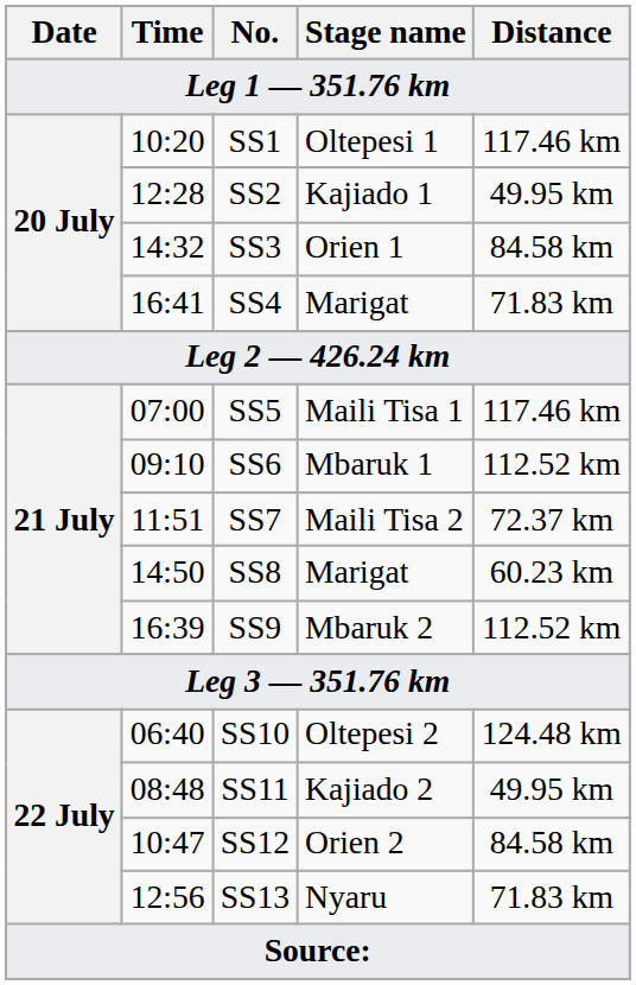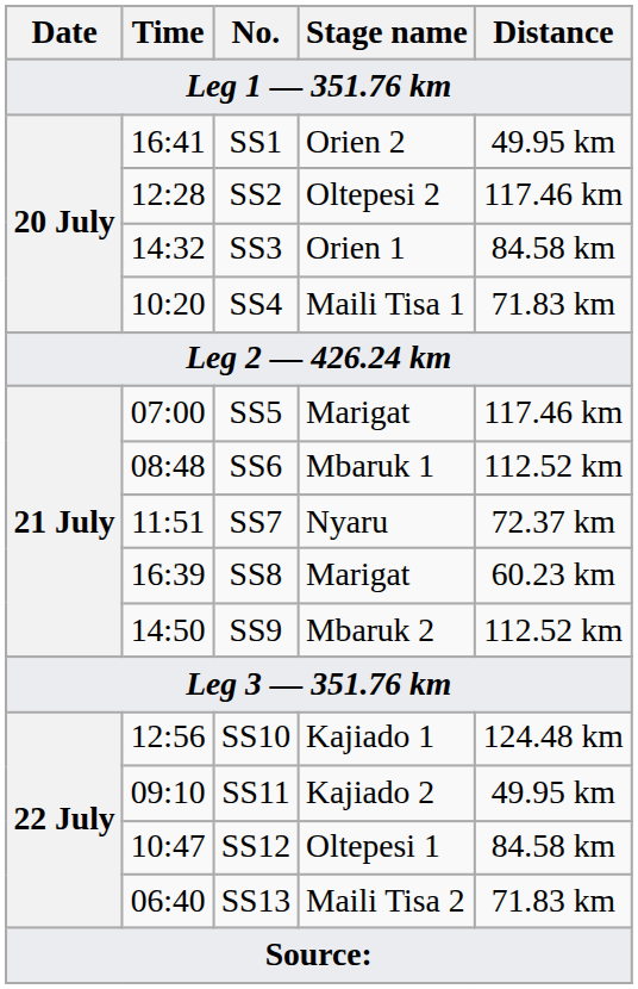 <table class="wikitable" style="font-size: 85%;">
 <tr>
 <th>Date</th>
 <th>Time</th>
 <th>No.</th>
 <th>Stage name</th>
 <th>Distance</th>
 </tr>
 <tr>
 <td style="background-color:#EAECF0; text-align:center" colspan="5"><strong><em>Leg 1 — 351.76 km</em></strong></td>
 </tr>
 <tr>
 <th rowspan="4">20 July</th>
-<td align="center">10:20</td>
+<td align="center">16:41</td>
 <td align="center">SS1</td>
-<td>Oltepesi 1</td>
-<td align="center">117.46 km</td>
+<td>Orien 2</td>
+<td align="center">49.95 km</td>
 </tr>
 <tr>
 <td align="center">12:28</td>
 <td align="center">SS2</td>
-<td>Kajiado 1</td>
-<td align="center">49.95 km</td>
+<td>Oltepesi 2</td>
+<td align="center">117.46 km</td>
 </tr>
 <tr>
 <td align="center">14:32</td>
 <td align="center">SS3</td>
 <td>Orien 1</td>
 <td align="center">84.58 km</td>
 </tr>
 <tr>
-<td align="center">16:41</td>
+<td align="center">10:20</td>
 <td align="center">SS4</td>
-<td>Marigat</td>
+<td>Maili Tisa 1</td>
 <td align="center">71.83 km</td>
 </tr>
 <tr>
 <td style="background-color:#EAECF0; text-align:center" colspan="5"><strong><em>Leg 2 — 426.24 km</em></strong></td>
 </tr>
 <tr>
 <th rowspan="5">21 July</th>
 <td align="center">07:00</td>
 <td align="center">SS5</td>
-<td>Maili Tisa 1</td>
+<td>Marigat</td>
 <td align="center">117.46 km</td>
 </tr>
 <tr>
-<td align="center">09:10</td>
+<td align="center">08:48</td>
 <td align="center">SS6</td>
 <td>Mbaruk 1</td>
 <td align="center">112.52 km</td>
 </tr>
 <tr>
 <td align="center">11:51</td>
 <td align="center">SS7</td>
-<td>Maili Tisa 2</td>
+<td>Nyaru</td>
 <td align="center">72.37 km</td>
 </tr>
 <tr>
-<td align="center">14:50</td>
+<td align="center">16:39</td>
 <td align="center">SS8</td>
 <td>Marigat</td>
 <td align="center">60.23 km</td>
 </tr>
 <tr>
-<td align="center">16:39</td>
+<td align="center">14:50</td>
 <td align="center">SS9</td>
 <td>Mbaruk 2</td>
 <td align="center">112.52 km</td>
 </tr>
 <tr>
 <td style="background-color:#EAECF0; text-align:center" colspan="5"><strong><em>Leg 3 — 351.76 km</em></strong></td>
 </tr>
 <tr>
 <th rowspan="4">22 July</th>
-<td align="center">06:40</td>
+<td align="center">12:56</td>
 <td align="center">SS10</td>
-<td>Oltepesi 2</td>
+<td>Kajiado 1</td>
 <td align="center">124.48 km</td>
 </tr>
 <tr>
-<td align="center">08:48</td>
+<td align="center">09:10</td>
 <td align="center">SS11</td>
 <td>Kajiado 2</td>
 <td align="center">49.95 km</td>
 </tr>
 <tr>
 <td align="center">10:47</td>
 <td align="center">SS12</td>
-<td>Orien 2</td>
+<td>Oltepesi 1</td>
 <td align="center">84.58 km</td>
 </tr>
 <tr>
-<td align="center">12:56</td>
+<td align="center">06:40</td>
 <td align="center">SS13</td>
-<td>Nyaru</td>
+<td>Maili Tisa 2</td>
 <td align="center">71.83 km</td>
 </tr>
 <tr>
 <td style="background-color:#EAECF0; text-align:center" colspan="5"><strong>Source:</strong></td>
 </tr>
 <tr>
 </tr>
 </table>
